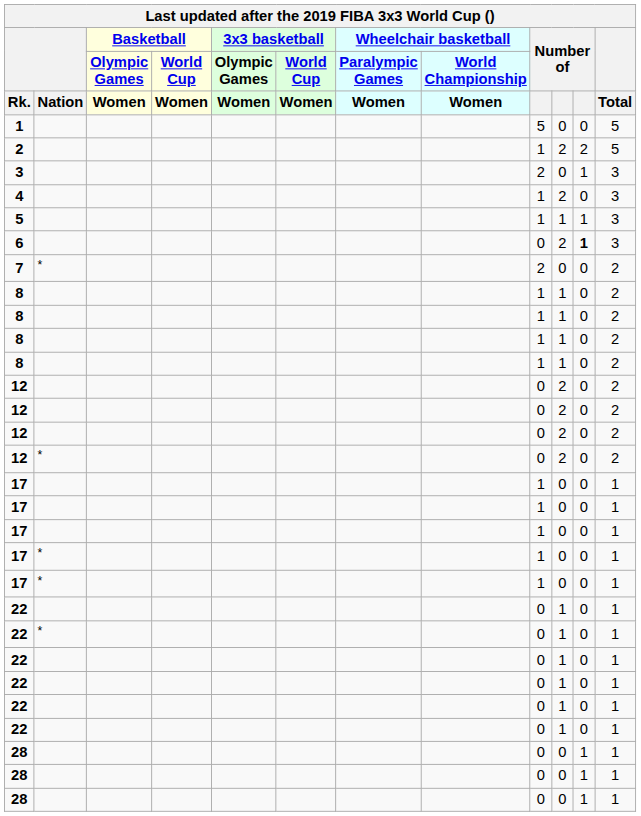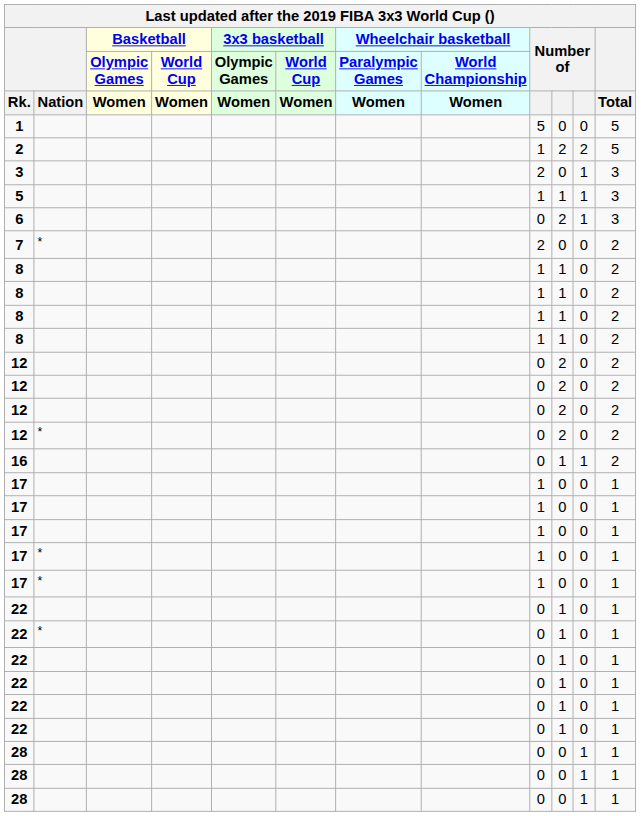 <table class="wikitable" style="margin-top: 0em; text-align: center; font-size: 100%;">
 <tr>
 <th colspan="12">Last updated after the 2019 FIBA 3x3 World Cup ()</th>
 </tr>
 <tr>
 <th rowspan="2" colspan="2"></th>
 <th colspan="2" style="background: #ffd;"><a href='#'>Basketball</a></th>
 <th colspan="2" style="background: #dfd;"><a href='#'>3x3 basketball</a></th>
 <th colspan="2" style="background: #dff;"><a href='#'>Wheelchair basketball</a></th>
 <th rowspan="2" colspan="3">Number of</th>
 <th rowspan="2"></th>
 </tr>
 <tr>
 <th style="background: #ffd;"><a href='#'>Olympic Games</a></th>
 <th style="background: #ffd;"><a href='#'>World Cup</a></th>
 <th style="background: #dfd;">Olympic Games</th>
 <th style="background: #dfd;"><a href='#'>World Cup</a></th>
 <th style="background: #dff;"><a href='#'>Paralympic Games</a></th>
 <th style="background: #dff;"><a href='#'>World Championship</a></th>
 </tr>
 <tr>
 <th style="width: 1em;">Rk.</th>
 <th>Nation</th>
 <th style="background: #ffd; width: 1em;">Women</th>
 <th style="background: #ffd; width: 1em;">Women</th>
 <th style="background: #dfd; width: 1em;">Women</th>
 <th style="background: #dfd; width: 1em;">Women</th>
 <th style="background: #dff; width: 1em;">Women</th>
 <th style="background: #dff; width: 1em;">Women</th>
 <th style="width: 1em;"></th>
 <th style="width: 1em;"></th>
 <th style="width: 1em;"></th>
 <th style="width: 1em;">Total</th>
 </tr>
 <tr>
 <td><strong>1</strong></td>
 <td style="text-align: left;"></td>
 <td></td>
 <td></td>
 <td></td>
 <td></td>
 <td></td>
 <td></td>
 <td>5</td>
 <td>0</td>
 <td>0</td>
 <td>5</td>
 </tr>
 <tr>
 <td><strong>2</strong></td>
 <td style="text-align: left;"></td>
 <td></td>
 <td></td>
 <td></td>
 <td></td>
 <td></td>
 <td></td>
 <td>1</td>
 <td>2</td>
 <td>2</td>
 <td>5</td>
 </tr>
 <tr>
 <td><strong>3</strong></td>
 <td style="text-align: left;"></td>
 <td></td>
 <td></td>
 <td></td>
 <td></td>
 <td></td>
 <td></td>
 <td>2</td>
 <td>0</td>
 <td>1</td>
 <td>3</td>
 </tr>
 <tr>
-<td><strong>4</strong></td>
-<td style="text-align: left;"></td>
-<td></td>
-<td></td>
-<td></td>
-<td></td>
-<td></td>
-<td></td>
-<td>1</td>
-<td>2</td>
-<td>0</td>
-<td>3</td>
-</tr>
-<tr>
 <td><strong>5</strong></td>
 <td style="text-align: left;"></td>
 <td></td>
 <td></td>
 <td></td>
 <td></td>
 <td></td>
 <td></td>
 <td>1</td>
 <td>1</td>
 <td>1</td>
 <td>3</td>
 </tr>
 <tr>
 <td><strong>6</strong></td>
 <td style="text-align: left;"></td>
 <td></td>
 <td></td>
 <td></td>
 <td></td>
 <td></td>
 <td></td>
 <td>0</td>
 <td>2</td>
-<td><strong>1</strong></td>
+<td>1</td>
 <td>3</td>
 </tr>
 <tr>
 <td><strong>7</strong></td>
 <td style="text-align: left;"><em></em><sup>*</sup></td>
 <td></td>
 <td></td>
 <td></td>
 <td></td>
 <td></td>
 <td></td>
 <td>2</td>
 <td>0</td>
 <td>0</td>
 <td>2</td>
 </tr>
 <tr>
 <td><strong>8</strong></td>
 <td style="text-align: left;"></td>
 <td></td>
 <td></td>
 <td></td>
 <td></td>
 <td></td>
 <td></td>
 <td>1</td>
 <td>1</td>
 <td>0</td>
 <td>2</td>
 </tr>
 <tr>
 <td><strong>8</strong></td>
 <td style="text-align: left;"></td>
 <td></td>
 <td></td>
 <td></td>
 <td></td>
 <td></td>
 <td></td>
 <td>1</td>
 <td>1</td>
 <td>0</td>
 <td>2</td>
 </tr>
 <tr>
 <td><strong>8</strong></td>
 <td style="text-align: left;"></td>
 <td></td>
 <td></td>
 <td></td>
 <td></td>
 <td></td>
 <td></td>
 <td>1</td>
 <td>1</td>
 <td>0</td>
 <td>2</td>
 </tr>
 <tr>
 <td><strong>8</strong></td>
 <td style="text-align: left;"></td>
 <td></td>
 <td></td>
 <td></td>
 <td></td>
 <td></td>
 <td></td>
 <td>1</td>
 <td>1</td>
 <td>0</td>
 <td>2</td>
 </tr>
 <tr>
 <td><strong>12</strong></td>
 <td style="text-align: left;"></td>
 <td></td>
 <td></td>
 <td></td>
 <td></td>
 <td></td>
 <td></td>
 <td>0</td>
 <td>2</td>
 <td>0</td>
 <td>2</td>
 </tr>
 <tr>
 <td><strong>12</strong></td>
 <td style="text-align: left;"></td>
 <td></td>
 <td></td>
 <td></td>
 <td></td>
 <td></td>
 <td></td>
 <td>0</td>
 <td>2</td>
 <td>0</td>
 <td>2</td>
 </tr>
 <tr>
 <td><strong>12</strong></td>
 <td style="text-align: left;"></td>
 <td></td>
 <td></td>
 <td></td>
 <td></td>
 <td></td>
 <td></td>
 <td>0</td>
 <td>2</td>
 <td>0</td>
 <td>2</td>
 </tr>
 <tr>
 <td><strong>12</strong></td>
 <td style="text-align: left;"><em></em><sup>*</sup></td>
 <td></td>
 <td></td>
 <td></td>
 <td></td>
 <td></td>
 <td></td>
 <td>0</td>
 <td>2</td>
 <td>0</td>
+<td>2</td>
+</tr>
+<tr>
+<td><strong>16</strong></td>
+<td style="text-align: left;"></td>
+<td></td>
+<td></td>
+<td></td>
+<td></td>
+<td></td>
+<td></td>
+<td>0</td>
+<td>1</td>
+<td>1</td>
 <td>2</td>
 </tr>
 <tr>
 <td><strong>17</strong></td>
 <td style="text-align: left;"></td>
 <td></td>
 <td></td>
 <td></td>
 <td></td>
 <td></td>
 <td></td>
 <td>1</td>
 <td>0</td>
 <td>0</td>
 <td>1</td>
 </tr>
 <tr>
 <td><strong>17</strong></td>
 <td style="text-align: left;"></td>
 <td></td>
 <td></td>
 <td></td>
 <td></td>
 <td></td>
 <td></td>
 <td>1</td>
 <td>0</td>
 <td>0</td>
 <td>1</td>
 </tr>
 <tr>
 <td><strong>17</strong></td>
 <td style="text-align: left;"></td>
 <td></td>
 <td></td>
 <td></td>
 <td></td>
 <td></td>
 <td></td>
 <td>1</td>
 <td>0</td>
 <td>0</td>
 <td>1</td>
 </tr>
 <tr>
 <td><strong>17</strong></td>
 <td style="text-align: left;"><em></em><sup>*</sup></td>
 <td></td>
 <td></td>
 <td></td>
 <td></td>
 <td></td>
 <td></td>
 <td>1</td>
 <td>0</td>
 <td>0</td>
 <td>1</td>
 </tr>
 <tr>
 <td><strong>17</strong></td>
 <td style="text-align: left;"><em></em><sup>*</sup></td>
 <td></td>
 <td></td>
 <td></td>
 <td></td>
 <td></td>
 <td></td>
 <td>1</td>
 <td>0</td>
 <td>0</td>
 <td>1</td>
 </tr>
 <tr>
 <td><strong>22</strong></td>
 <td style="text-align: left;"></td>
 <td></td>
 <td></td>
 <td></td>
 <td></td>
 <td></td>
 <td></td>
 <td>0</td>
 <td>1</td>
 <td>0</td>
 <td>1</td>
 </tr>
 <tr>
 <td><strong>22</strong></td>
 <td style="text-align: left;"><em></em><sup>*</sup></td>
 <td></td>
 <td></td>
 <td></td>
 <td></td>
 <td></td>
 <td></td>
 <td>0</td>
 <td>1</td>
 <td>0</td>
 <td>1</td>
 </tr>
 <tr>
 <td><strong>22</strong></td>
 <td style="text-align: left;"></td>
 <td></td>
 <td></td>
 <td></td>
 <td></td>
 <td></td>
 <td></td>
 <td>0</td>
 <td>1</td>
 <td>0</td>
 <td>1</td>
 </tr>
 <tr>
 <td><strong>22</strong></td>
 <td style="text-align: left;"></td>
 <td></td>
 <td></td>
 <td></td>
 <td></td>
 <td></td>
 <td></td>
 <td>0</td>
 <td>1</td>
 <td>0</td>
 <td>1</td>
 </tr>
 <tr>
 <td><strong>22</strong></td>
 <td style="text-align: left;"></td>
 <td></td>
 <td></td>
 <td></td>
 <td></td>
 <td></td>
 <td></td>
 <td>0</td>
 <td>1</td>
 <td>0</td>
 <td>1</td>
 </tr>
 <tr>
 <td><strong>22</strong></td>
 <td style="text-align: left;"></td>
 <td></td>
 <td></td>
 <td></td>
 <td></td>
 <td></td>
 <td></td>
 <td>0</td>
 <td>1</td>
 <td>0</td>
 <td>1</td>
 </tr>
 <tr>
 <td><strong>28</strong></td>
 <td style="text-align: left;"></td>
 <td></td>
 <td></td>
 <td></td>
 <td></td>
 <td></td>
 <td></td>
 <td>0</td>
 <td>0</td>
 <td>1</td>
 <td>1</td>
 </tr>
 <tr>
 <td><strong>28</strong></td>
 <td style="text-align: left;"></td>
 <td></td>
 <td></td>
 <td></td>
 <td></td>
 <td></td>
 <td></td>
 <td>0</td>
 <td>0</td>
 <td>1</td>
 <td>1</td>
 </tr>
 <tr>
 <td><strong>28</strong></td>
 <td style="text-align: left;"></td>
 <td></td>
 <td></td>
 <td></td>
 <td></td>
 <td></td>
 <td></td>
 <td>0</td>
 <td>0</td>
 <td>1</td>
 <td>1</td>
 </tr>
 </table>
